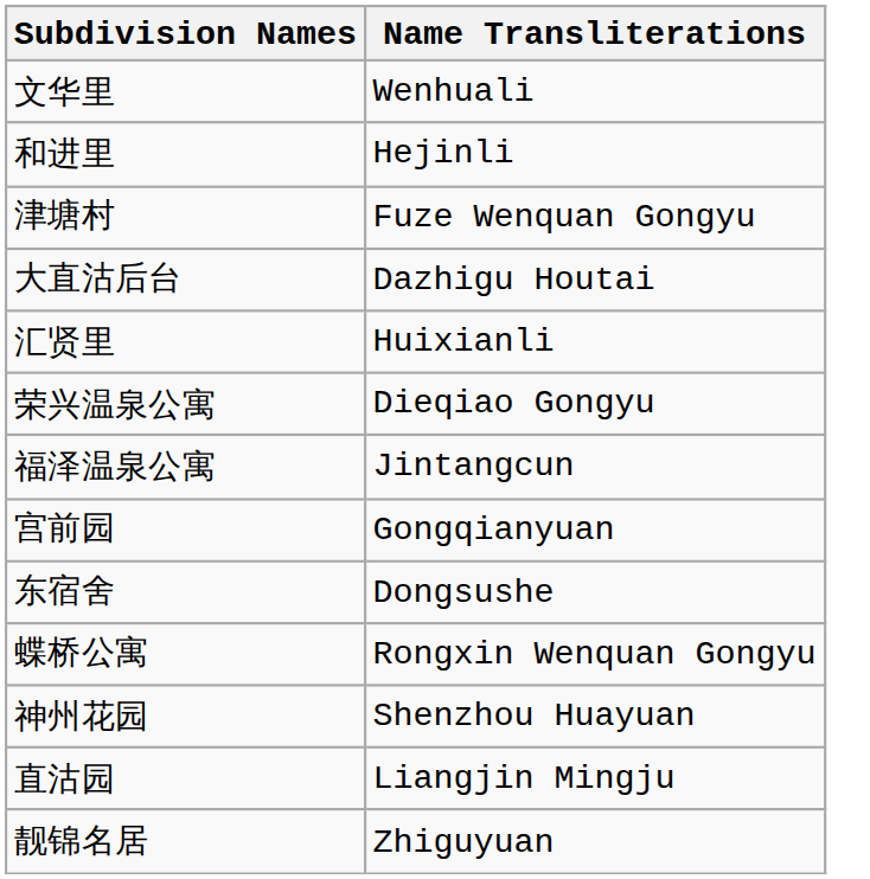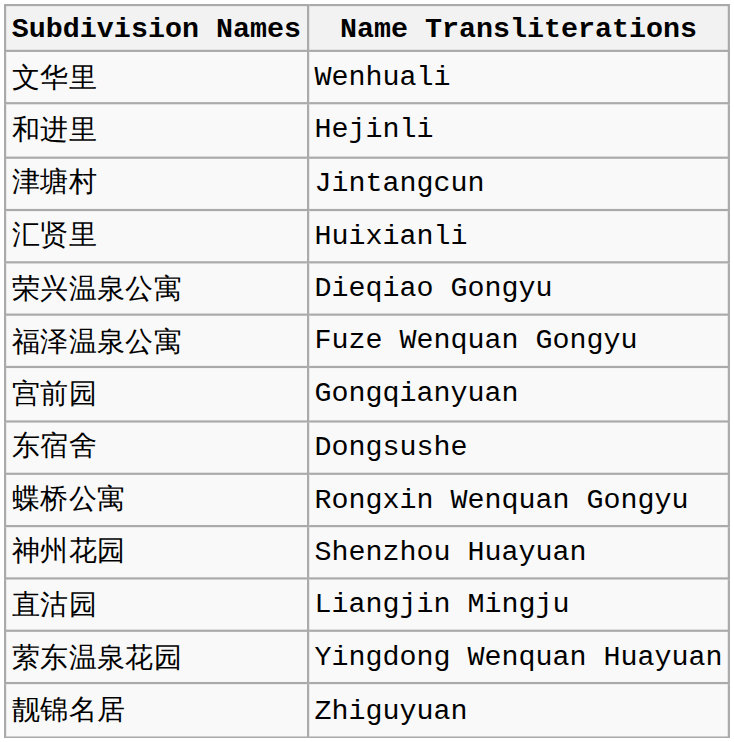 <table class="wikitable sortable">
 <tr>
 <th>Subdivision Names</th>
 <th>Name Transliterations</th>
 </tr>
 <tr>
 <td>文华里</td>
 <td>Wenhuali</td>
 </tr>
 <tr>
 <td>和进里</td>
 <td>Hejinli</td>
 </tr>
 <tr>
 <td>津塘村</td>
-<td>Fuze Wenquan Gongyu</td>
-</tr>
-<tr>
-<td>大直沽后台</td>
-<td>Dazhigu Houtai</td>
+<td>Jintangcun</td>
 </tr>
 <tr>
 <td>汇贤里</td>
 <td>Huixianli</td>
 </tr>
 <tr>
 <td>荣兴温泉公寓</td>
 <td>Dieqiao Gongyu</td>
 </tr>
 <tr>
 <td>福泽温泉公寓</td>
-<td>Jintangcun</td>
+<td>Fuze Wenquan Gongyu</td>
 </tr>
 <tr>
 <td>宫前园</td>
 <td>Gongqianyuan</td>
 </tr>
 <tr>
 <td>东宿舍</td>
 <td>Dongsushe</td>
 </tr>
 <tr>
 <td>蝶桥公寓</td>
 <td>Rongxin Wenquan Gongyu</td>
 </tr>
 <tr>
 <td>神州花园</td>
 <td>Shenzhou Huayuan</td>
 </tr>
 <tr>
 <td>直沽园</td>
 <td>Liangjin Mingju</td>
 </tr>
 <tr>
+<td>萦东温泉花园</td>
+<td>Yingdong Wenquan Huayuan</td>
+</tr>
+<tr>
 <td>靓锦名居</td>
 <td>Zhiguyuan</td>
 </tr>
 </table>
